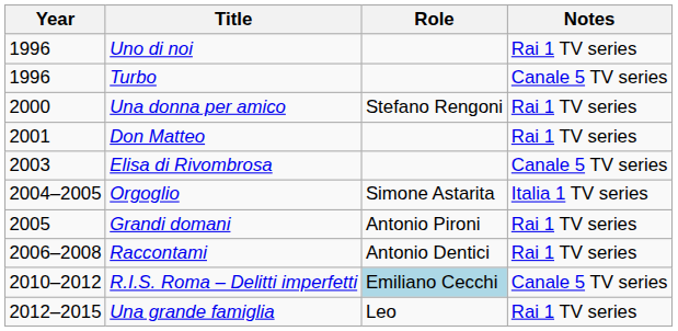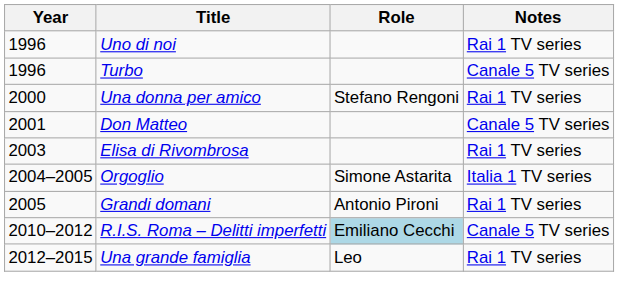 <table class="wikitable sortable">
 <tr>
 <th>Year</th>
 <th>Title</th>
 <th>Role</th>
 <th class="unsortable">Notes</th>
 </tr>
 <tr>
 <td>1996</td>
 <td><em><a href='#'>Uno di noi</a></em></td>
 <td></td>
 <td><a href='#'>Rai 1</a> TV series</td>
 </tr>
 <tr>
 <td>1996</td>
 <td><em><a href='#'>Turbo</a></em></td>
 <td></td>
 <td><a href='#'>Canale 5</a> TV series</td>
 </tr>
 <tr>
 <td>2000</td>
 <td><em><a href='#'>Una donna per amico</a></em></td>
 <td>Stefano Rengoni</td>
 <td><a href='#'>Rai 1</a> TV series</td>
 </tr>
 <tr>
 <td>2001</td>
 <td><em><a href='#'>Don Matteo</a></em></td>
 <td></td>
-<td><a href='#'>Rai 1</a> TV series</td>
+<td><a href='#'>Canale 5</a> TV series</td>
 </tr>
 <tr>
 <td>2003</td>
 <td><em><a href='#'>Elisa di Rivombrosa</a></em></td>
 <td></td>
-<td><a href='#'>Canale 5</a> TV series</td>
+<td><a href='#'>Rai 1</a> TV series</td>
 </tr>
 <tr>
 <td>2004–2005</td>
 <td><em><a href='#'>Orgoglio</a></em></td>
 <td>Simone Astarita</td>
 <td><a href='#'>Italia 1</a> TV series</td>
 </tr>
 <tr>
 <td>2005</td>
 <td><em><a href='#'>Grandi domani</a></em></td>
 <td>Antonio Pironi</td>
-<td><a href='#'>Rai 1</a> TV series</td>
-</tr>
-<tr>
-<td>2006–2008</td>
-<td><em><a href='#'>Raccontami</a></em></td>
-<td>Antonio Dentici</td>
 <td><a href='#'>Rai 1</a> TV series</td>
 </tr>
 <tr>
 <td>2010–2012</td>
 <td><em><a href='#'>R.I.S. Roma – Delitti imperfetti</a></em></td>
 <td style="background: lightblue;">Emiliano Cecchi</td>
 <td><a href='#'>Canale 5</a> TV series</td>
 </tr>
 <tr>
 <td>2012–2015</td>
 <td><em><a href='#'>Una grande famiglia</a></em></td>
 <td>Leo</td>
 <td><a href='#'>Rai 1</a> TV series</td>
 </tr>
 </table>
